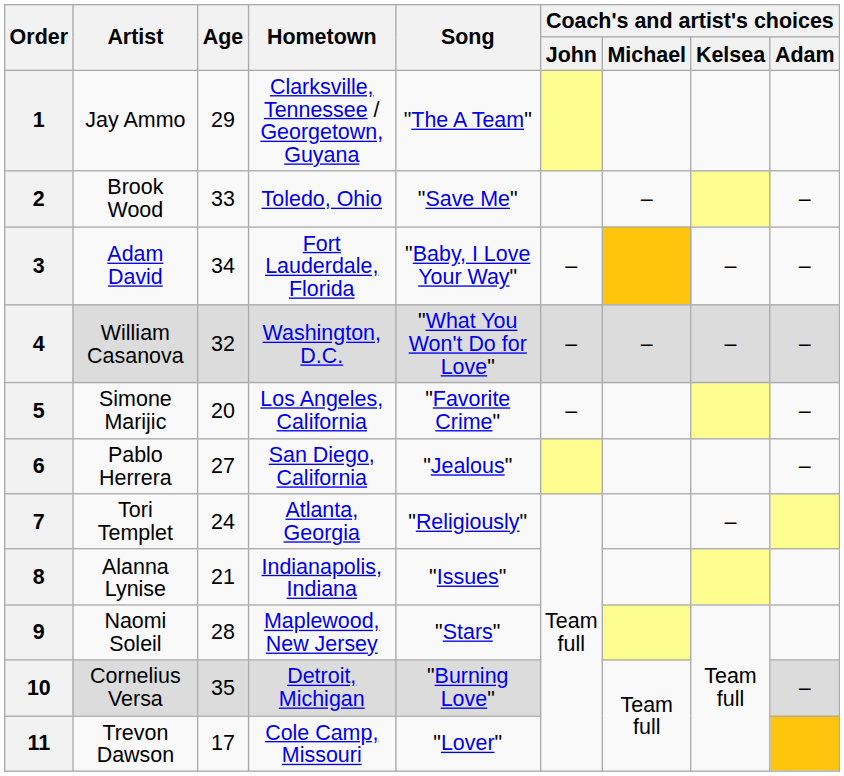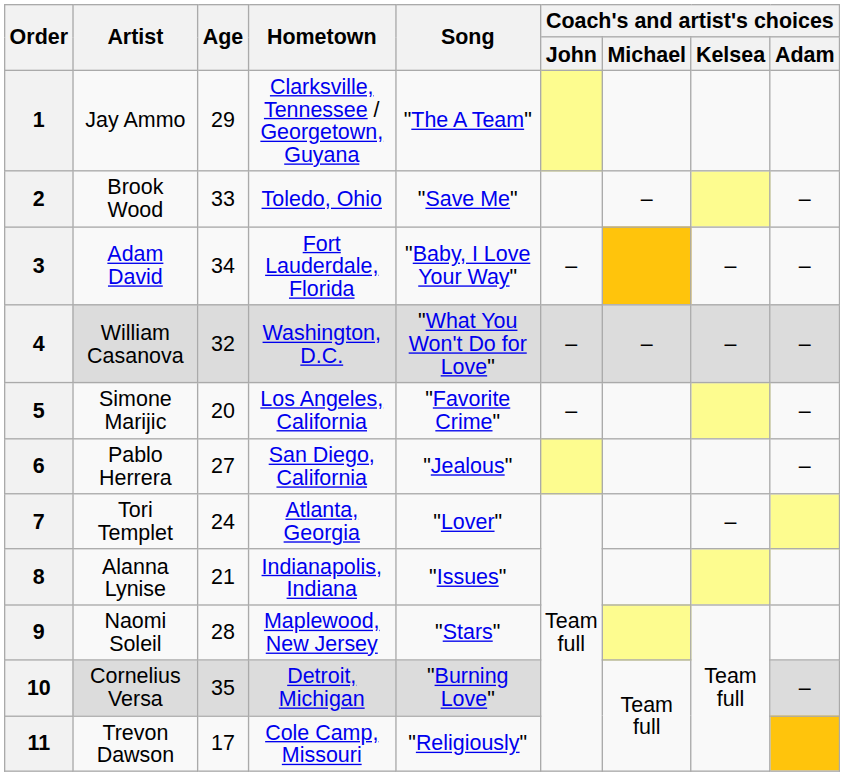 <table class="wikitable" style="text-align:center; line-height:17px; width:100%">
 <tr>
 <th scope="col" rowspan="2" style="width:04%">Order</th>
 <th scope="col" rowspan="2" style="width:18%">Artist</th>
 <th scope="col" rowspan="2" style="width:05%">Age</th>
 <th scope="col" rowspan="2" style="width:20%">Hometown</th>
 <th scope="col" rowspan="2" style="width:20%">Song</th>
 <th scope="col" colspan="4" style="width:24%">Coach's and artist's choices</th>
 </tr>
 <tr>
 <th style="width:06%">John</th>
 <th style="width:06%">Michael</th>
 <th style="width:06%">Kelsea</th>
 <th style="width:06%">Adam</th>
 </tr>
 <tr>
 <th>1</th>
 <td>Jay Ammo</td>
 <td>29</td>
 <td><a href='#'>Clarksville, Tennessee</a> / <a href='#'>Georgetown, Guyana</a></td>
 <td>"<a href='#'>The A Team</a>"</td>
 <td style="background:#fdfc8f"><em></em></td>
 <td><em></em></td>
 <td><em></em></td>
 <td><em></em></td>
 </tr>
 <tr>
 <th>2</th>
 <td>Brook Wood</td>
 <td>33</td>
 <td><a href='#'>Toledo, Ohio</a></td>
 <td>"<a href='#'>Save Me</a>"</td>
 <td><em></em></td>
 <td>–</td>
 <td style="background:#fdfc8f"><em></em></td>
 <td>–</td>
 </tr>
 <tr>
 <th>3</th>
 <td><a href='#'>Adam David</a></td>
 <td>34</td>
 <td><a href='#'>Fort Lauderdale, Florida</a></td>
 <td>"<a href='#'>Baby, I Love Your Way</a>"</td>
 <td>–</td>
 <td style="background:#FFC40C"><em></em></td>
 <td>–</td>
 <td>–</td>
 </tr>
 <tr style="background:#dcdcdc">
 <th>4</th>
 <td>William Casanova</td>
 <td>32</td>
 <td><a href='#'>Washington, D.C.</a></td>
 <td>"<a href='#'>What You Won't Do for Love</a>"</td>
 <td>–</td>
 <td>–</td>
 <td>–</td>
 <td>–</td>
 </tr>
 <tr>
 <th>5</th>
 <td>Simone Marijic</td>
 <td>20</td>
 <td><a href='#'>Los Angeles, California</a></td>
 <td>"<a href='#'>Favorite Crime</a>"</td>
 <td>–</td>
 <td><em></em></td>
 <td style="background:#fdfc8f"><em></em></td>
 <td>–</td>
 </tr>
 <tr>
 <th>6</th>
 <td>Pablo Herrera</td>
 <td>27</td>
 <td><a href='#'>San Diego, California</a></td>
 <td>"<a href='#'>Jealous</a>"</td>
 <td style="background:#fdfc8f"><em></em></td>
 <td><em></em></td>
 <td><em></em></td>
 <td>–</td>
 </tr>
 <tr>
 <th>7</th>
 <td>Tori Templet</td>
 <td>24</td>
 <td><a href='#'>Atlanta, Georgia</a></td>
-<td>"<a href='#'>Religiously</a>"</td>
+<td>"<a href='#'>Lover</a>"</td>
 <td rowspan="5">Team full</td>
 <td><em></em></td>
 <td>–</td>
 <td style="background:#fdfc8f"><em></em></td>
 </tr>
 <tr>
 <th>8</th>
 <td>Alanna Lynise</td>
 <td>21</td>
 <td><a href='#'>Indianapolis, Indiana</a></td>
 <td>"<a href='#'>Issues</a>"</td>
 <td><em></em></td>
 <td style="background:#fdfc8f"><em></em></td>
 <td><em></em></td>
 </tr>
 <tr>
 <th>9</th>
 <td>Naomi Soleil</td>
 <td>28</td>
 <td><a href='#'>Maplewood, New Jersey</a></td>
 <td>"<a href='#'>Stars</a>"</td>
 <td style="background:#fdfc8f"><em></em></td>
 <td rowspan="3">Team full</td>
 <td><em></em></td>
 </tr>
 <tr>
 <th>10</th>
 <td style="background:#dcdcdc">Cornelius Versa</td>
 <td style="background:#dcdcdc">35</td>
 <td style="background:#dcdcdc"><a href='#'>Detroit, Michigan</a></td>
 <td style="background:#dcdcdc">"<a href='#'>Burning Love</a>"</td>
 <td rowspan="2">Team full</td>
 <td style="background:#dcdcdc">–</td>
 </tr>
 <tr>
 <th>11</th>
 <td>Trevon Dawson</td>
 <td>17</td>
 <td><a href='#'>Cole Camp, Missouri</a></td>
-<td>"<a href='#'>Lover</a>"</td>
+<td>"<a href='#'>Religiously</a>"</td>
 <td style="background:#FFC40C"><em></em></td>
 </tr>
 </table>
